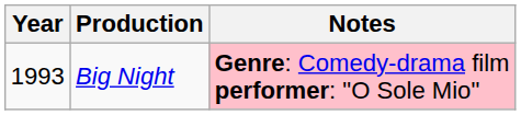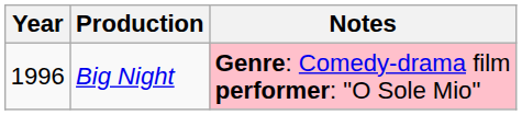 <table class="wikitable sortable">
 <tr>
 <th>Year</th>
 <th>Production</th>
 <th class="wikitable unsortable">Notes</th>
 </tr>
 <tr>
-<td>1993</td>
+<td>1996</td>
 <td><em><a href='#'>Big Night</a></em></td>
 <td style="background: pink;"><strong>Genre</strong>: <a href='#'>Comedy-drama</a> film<br><strong>performer</strong>: "O Sole Mio"</td>
 </tr>
 </table>
